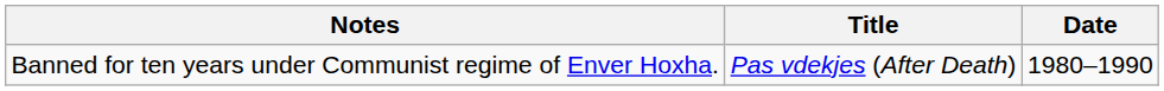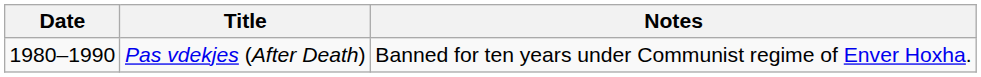 <table class="wikitable sortable">
 <tr>
+<th>Date</th>
+<th>Title</th>
 <th>Notes</th>
-<th>Title</th>
-<th>Date</th>
 </tr>
 <tr>
+<td>1980–1990</td>
+<td><em><a href='#'>Pas vdekjes</a></em> (<em>After Death</em>)</td>
 <td>Banned for ten years under Communist regime of <a href='#'>Enver Hoxha</a>.</td>
-<td><em><a href='#'>Pas vdekjes</a></em> (<em>After Death</em>)</td>
-<td>1980–1990</td>
 </tr>
 </table>
